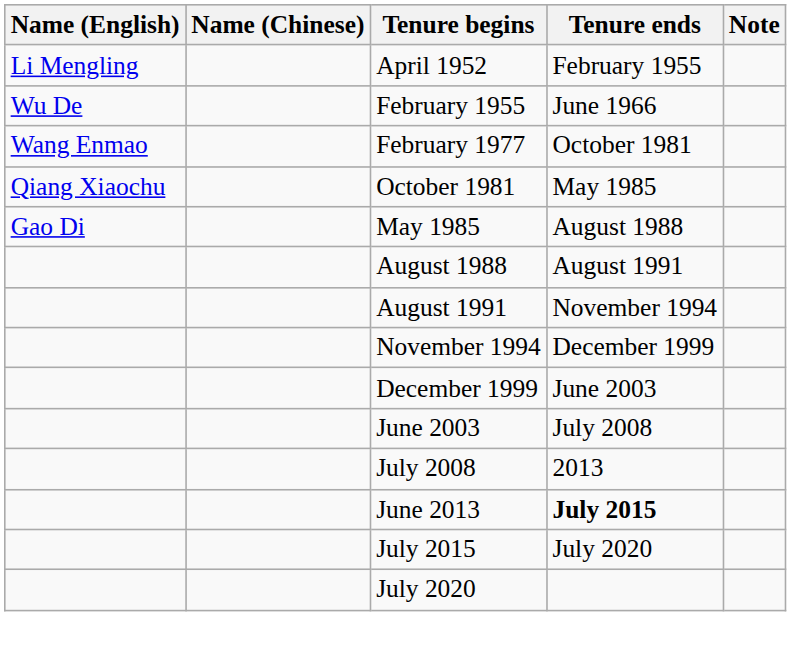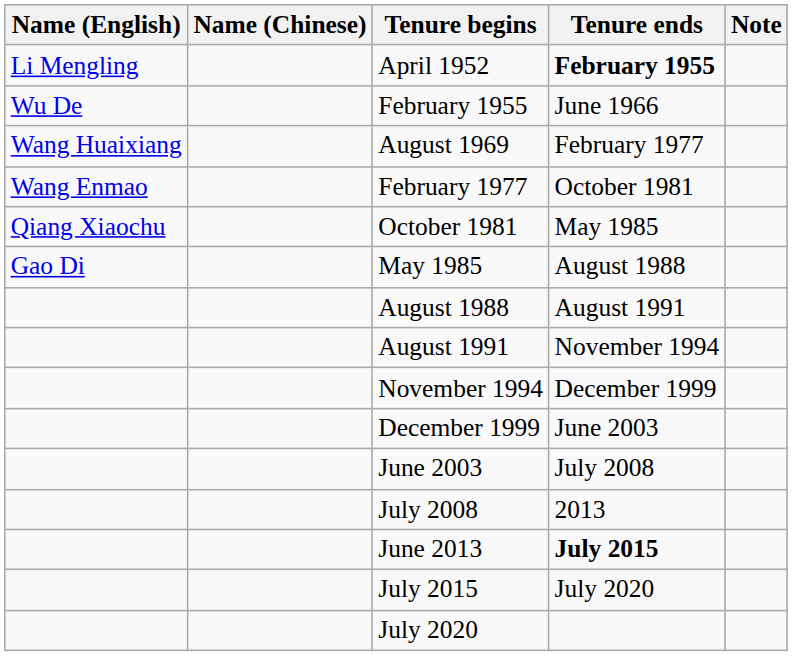 <table class="wikitable">
 <tr>
 <th>Name (English)</th>
 <th>Name (Chinese)</th>
 <th>Tenure begins</th>
 <th>Tenure ends</th>
 <th>Note</th>
 </tr>
 <tr>
 <td><a href='#'>Li Mengling</a></td>
 <td></td>
 <td>April 1952</td>
-<td>February 1955</td>
+<td><strong>February 1955</strong></td>
 <td></td>
 </tr>
 <tr>
 <td><a href='#'>Wu De</a></td>
 <td></td>
 <td>February 1955</td>
 <td>June 1966</td>
+<td></td>
+</tr>
+<tr>
+<td><a href='#'>Wang Huaixiang</a></td>
+<td></td>
+<td>August 1969</td>
+<td>February 1977</td>
 <td></td>
 </tr>
 <tr>
 <td><a href='#'>Wang Enmao</a></td>
 <td></td>
 <td>February 1977</td>
 <td>October 1981</td>
 <td></td>
 </tr>
 <tr>
 <td><a href='#'>Qiang Xiaochu</a></td>
 <td></td>
 <td>October 1981</td>
 <td>May 1985</td>
 <td></td>
 </tr>
 <tr>
 <td><a href='#'>Gao Di</a></td>
 <td></td>
 <td>May 1985</td>
 <td>August 1988</td>
 <td></td>
 </tr>
 <tr>
 <td></td>
 <td></td>
 <td>August 1988</td>
 <td>August 1991</td>
 <td></td>
 </tr>
 <tr>
 <td></td>
 <td></td>
 <td>August 1991</td>
 <td>November 1994</td>
 <td></td>
 </tr>
 <tr>
 <td></td>
 <td></td>
 <td>November 1994</td>
 <td>December 1999</td>
 <td></td>
 </tr>
 <tr>
 <td></td>
 <td></td>
 <td>December 1999</td>
 <td>June 2003</td>
 <td></td>
 </tr>
 <tr>
 <td></td>
 <td></td>
 <td>June 2003</td>
 <td>July 2008</td>
 <td></td>
 </tr>
 <tr>
 <td></td>
 <td></td>
 <td>July 2008</td>
 <td>2013</td>
 <td></td>
 </tr>
 <tr>
 <td></td>
 <td></td>
 <td>June 2013</td>
 <td><strong>July 2015</strong></td>
 <td></td>
 </tr>
 <tr>
 <td></td>
 <td></td>
 <td>July 2015</td>
 <td>July 2020</td>
 <td></td>
 </tr>
 <tr>
 <td></td>
 <td></td>
 <td>July 2020</td>
 <td></td>
 <td></td>
 </tr>
 </table>
